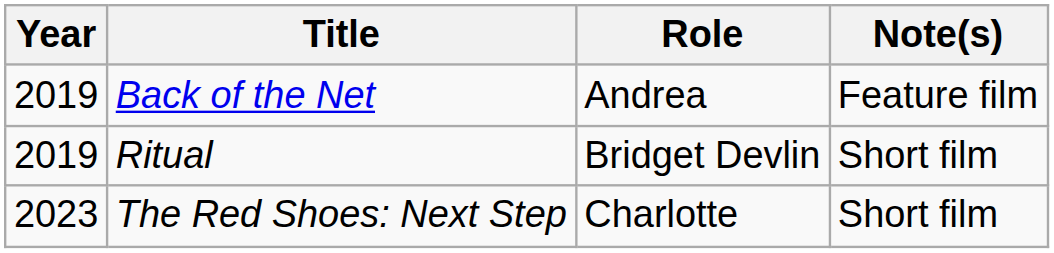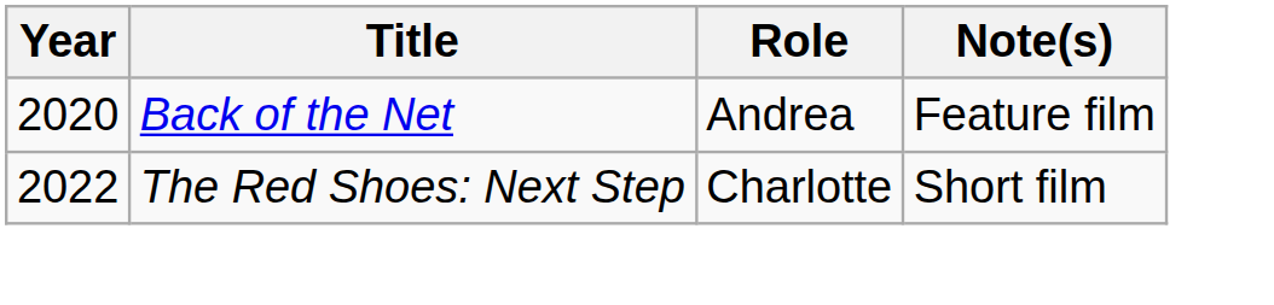 <table class="wikitable">
 <tr>
 <th>Year</th>
 <th>Title</th>
 <th>Role</th>
 <th>Note(s)</th>
 </tr>
 <tr>
-<td>2019</td>
+<td>2020</td>
 <td><em><a href='#'>Back of the Net</a></em></td>
 <td>Andrea</td>
 <td>Feature film</td>
 </tr>
 <tr>
-<td>2019</td>
-<td><em>Ritual</em></td>
-<td>Bridget Devlin</td>
-<td>Short film</td>
-</tr>
-<tr>
-<td>2023</td>
+<td>2022</td>
 <td><em>The Red Shoes: Next Step</em></td>
 <td>Charlotte</td>
 <td>Short film</td>
 </tr>
 </table>
